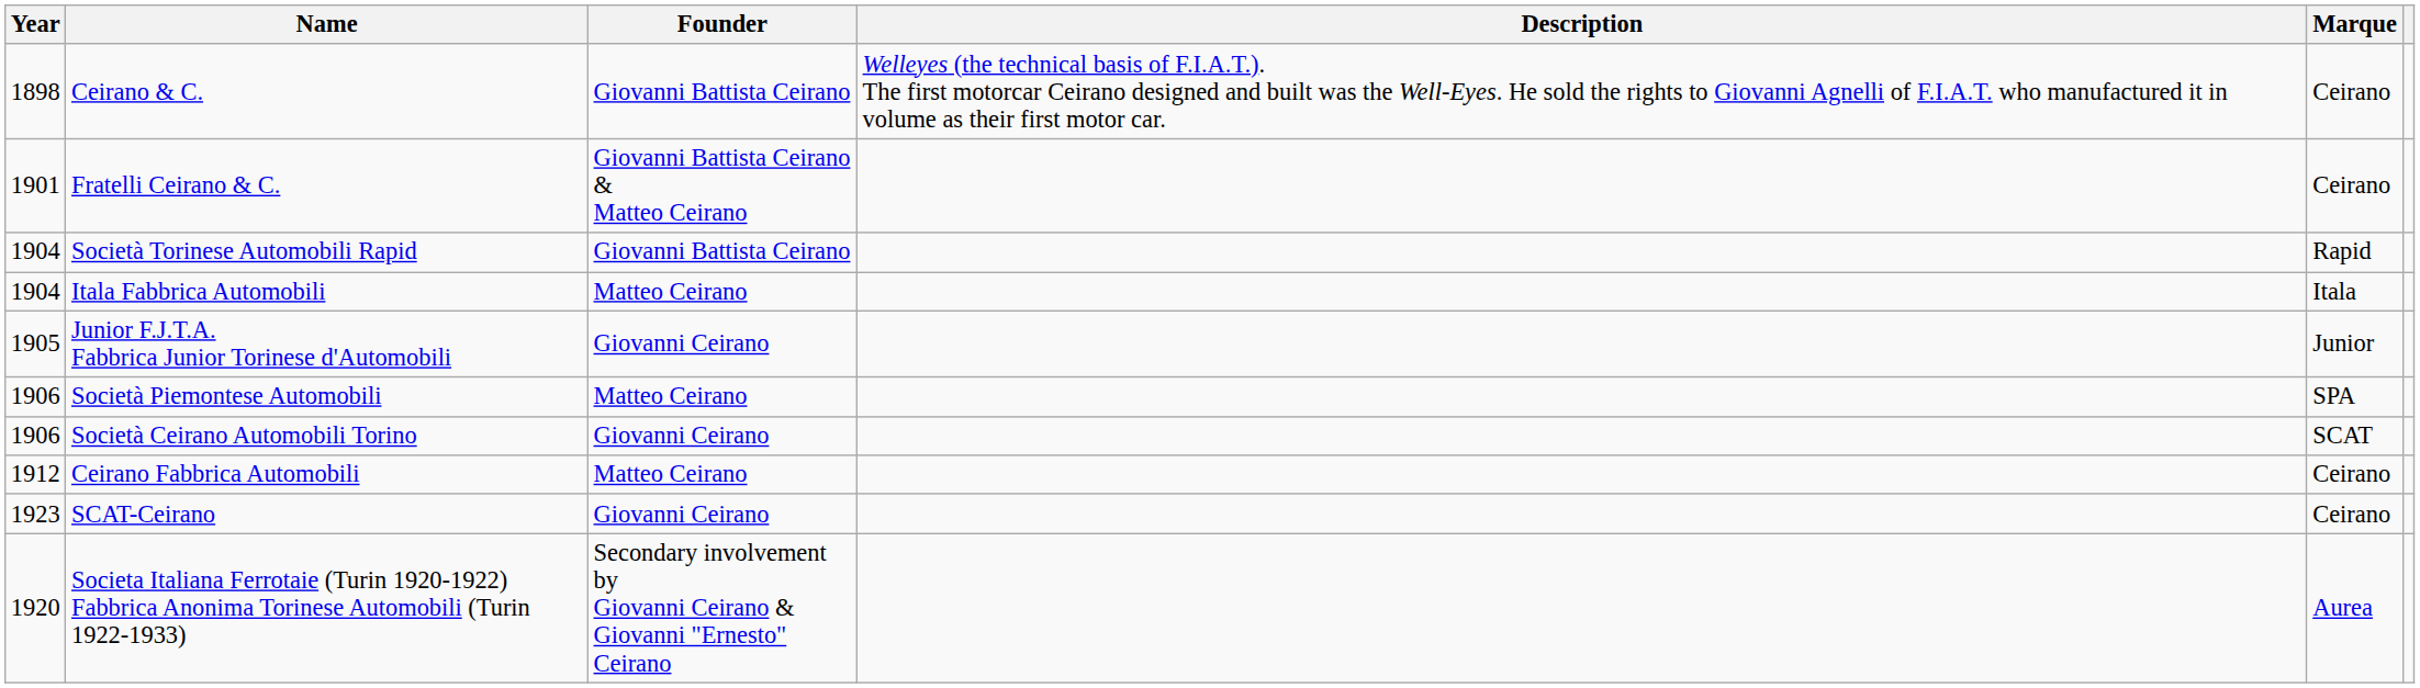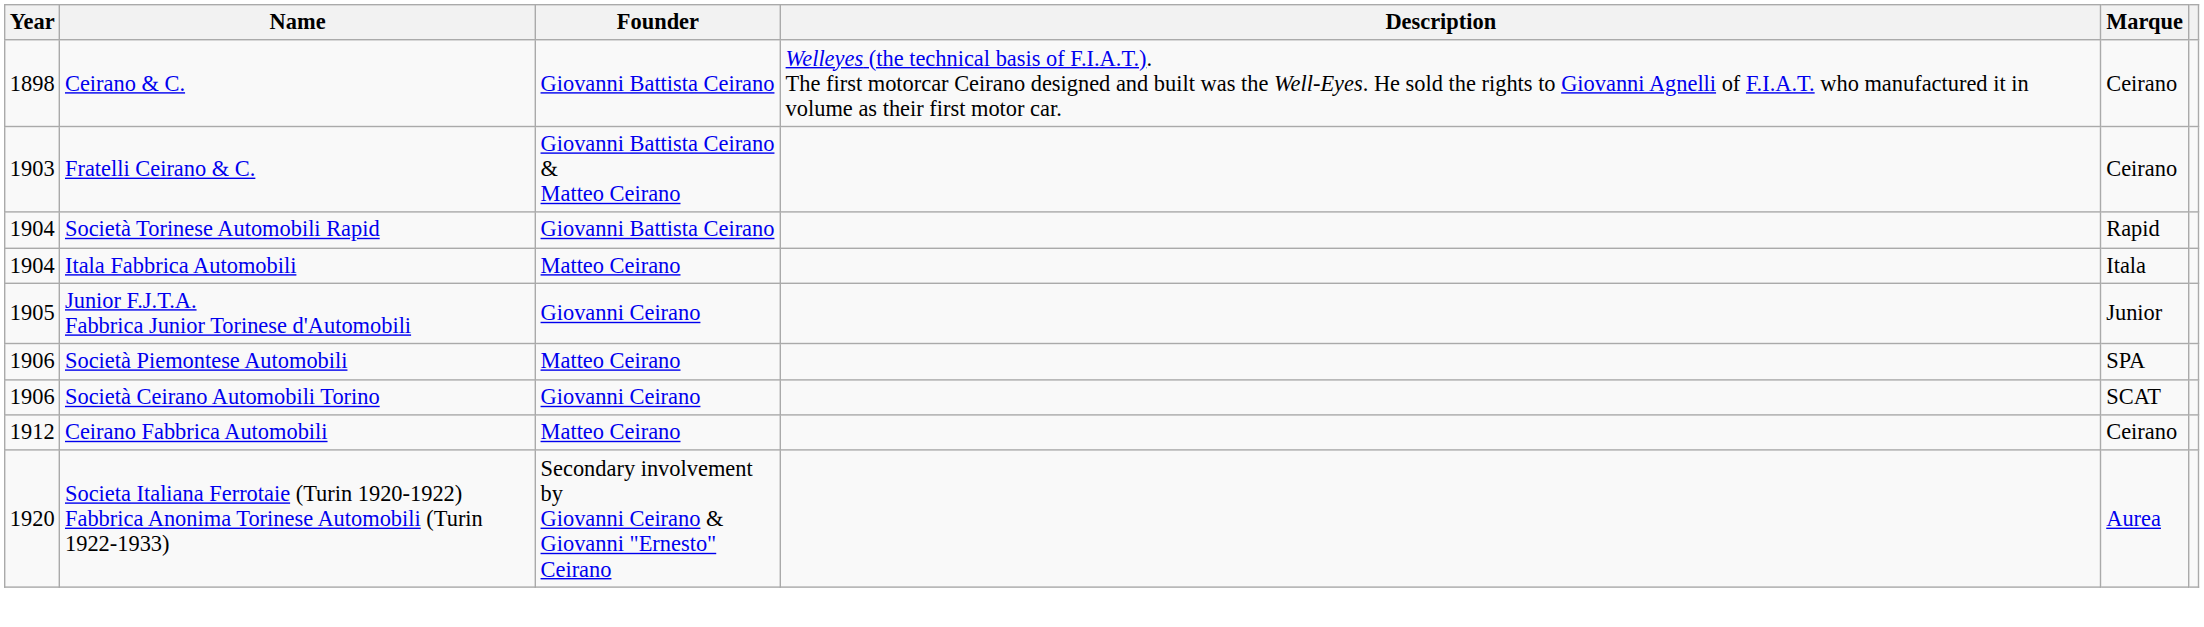 <table class="wikitable sortable">
 <tr>
 <th>Year</th>
 <th>Name</th>
 <th>Founder</th>
 <th>Description</th>
 <th>Marque</th>
 <th></th>
 </tr>
 <tr>
 <td>1898</td>
 <td><a href='#'>Ceirano & C.</a></td>
 <td><a href='#'>Giovanni Battista Ceirano</a></td>
 <td><a href='#'><em>Welleyes</em> (the technical basis of F.I.A.T.)</a>.<br>The first motorcar Ceirano designed and built was the <em>Well-Eyes</em>. He sold the rights to <a href='#'>Giovanni Agnelli</a> of <a href='#'>F.I.A.T.</a> who manufactured it in volume as their first motor car.</td>
 <td>Ceirano</td>
 <td></td>
 </tr>
 <tr>
-<td>1901</td>
+<td>1903</td>
 <td><a href='#'>Fratelli Ceirano & C.</a></td>
 <td><a href='#'>Giovanni Battista Ceirano</a> &<br> <a href='#'>Matteo Ceirano</a></td>
 <td></td>
 <td>Ceirano</td>
 <td></td>
 </tr>
 <tr>
 <td>1904</td>
 <td><a href='#'>Società Torinese Automobili Rapid</a></td>
 <td><a href='#'>Giovanni Battista Ceirano</a></td>
 <td></td>
 <td>Rapid</td>
 <td></td>
 </tr>
 <tr>
 <td>1904</td>
 <td><a href='#'>Itala Fabbrica Automobili</a></td>
 <td><a href='#'>Matteo Ceirano</a></td>
 <td></td>
 <td>Itala</td>
 <td></td>
 </tr>
 <tr>
 <td>1905</td>
 <td><a href='#'>Junior F.J.T.A.</a><br><a href='#'>Fabbrica Junior Torinese d'Automobili</a></td>
 <td><a href='#'>Giovanni Ceirano</a></td>
 <td></td>
 <td>Junior</td>
 <td></td>
 </tr>
 <tr>
 <td>1906</td>
 <td><a href='#'>Società Piemontese Automobili</a></td>
 <td><a href='#'>Matteo Ceirano</a></td>
 <td></td>
 <td>SPA</td>
 <td></td>
 </tr>
 <tr>
 <td>1906</td>
 <td><a href='#'>Società Ceirano Automobili Torino</a></td>
 <td><a href='#'>Giovanni Ceirano</a></td>
 <td></td>
 <td>SCAT</td>
 <td></td>
 </tr>
 <tr>
 <td>1912</td>
 <td><a href='#'>Ceirano Fabbrica Automobili</a></td>
 <td><a href='#'>Matteo Ceirano</a></td>
 <td></td>
 <td>Ceirano</td>
 <td></td>
 </tr>
 <tr>
-<td>1923</td>
-<td><a href='#'>SCAT-Ceirano</a></td>
-<td><a href='#'>Giovanni Ceirano</a></td>
-<td></td>
-<td>Ceirano</td>
-<td></td>
-</tr>
-<tr>
 <td>1920</td>
 <td><a href='#'>Societa Italiana Ferrotaie</a> (Turin 1920-1922)<br><a href='#'>Fabbrica Anonima Torinese Automobili</a> (Turin 1922-1933)</td>
 <td>Secondary involvement by <br><a href='#'>Giovanni Ceirano</a> &<br><a href='#'>Giovanni "Ernesto" Ceirano</a></td>
 <td></td>
 <td><a href='#'>Aurea</a></td>
 <td></td>
 </tr>
 </table>
